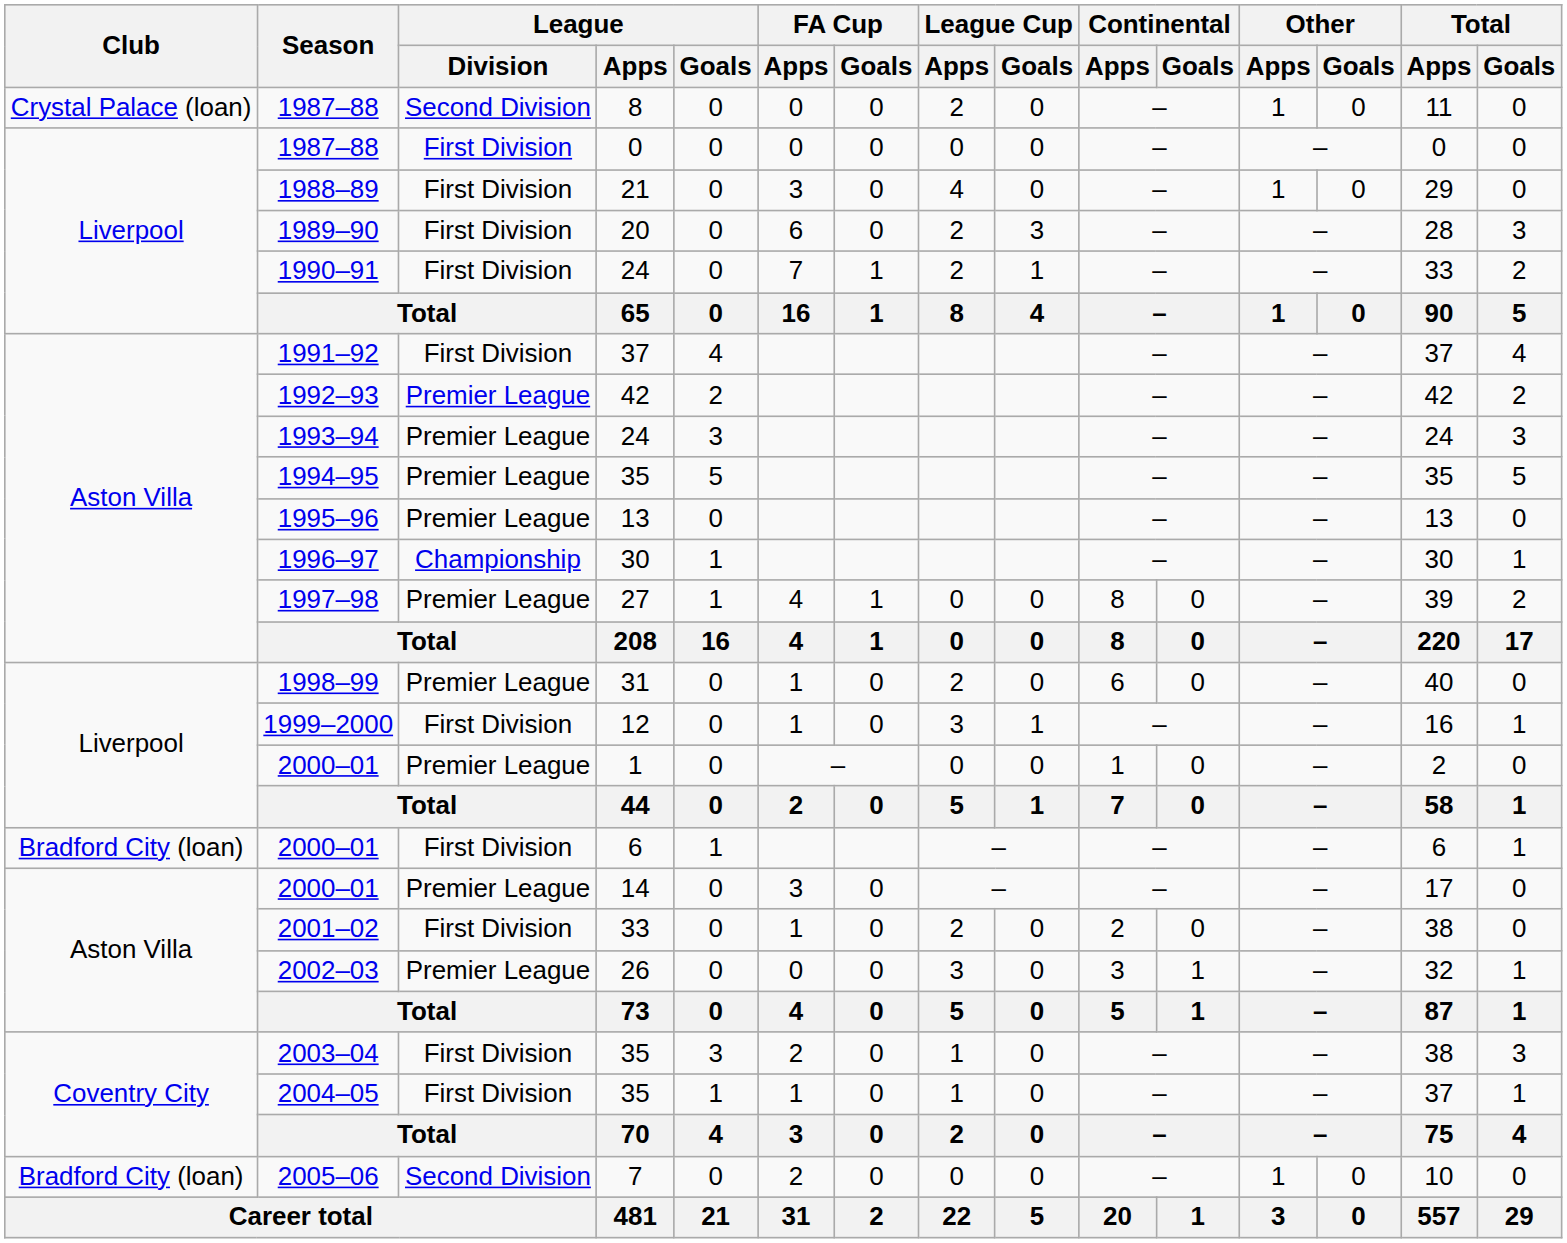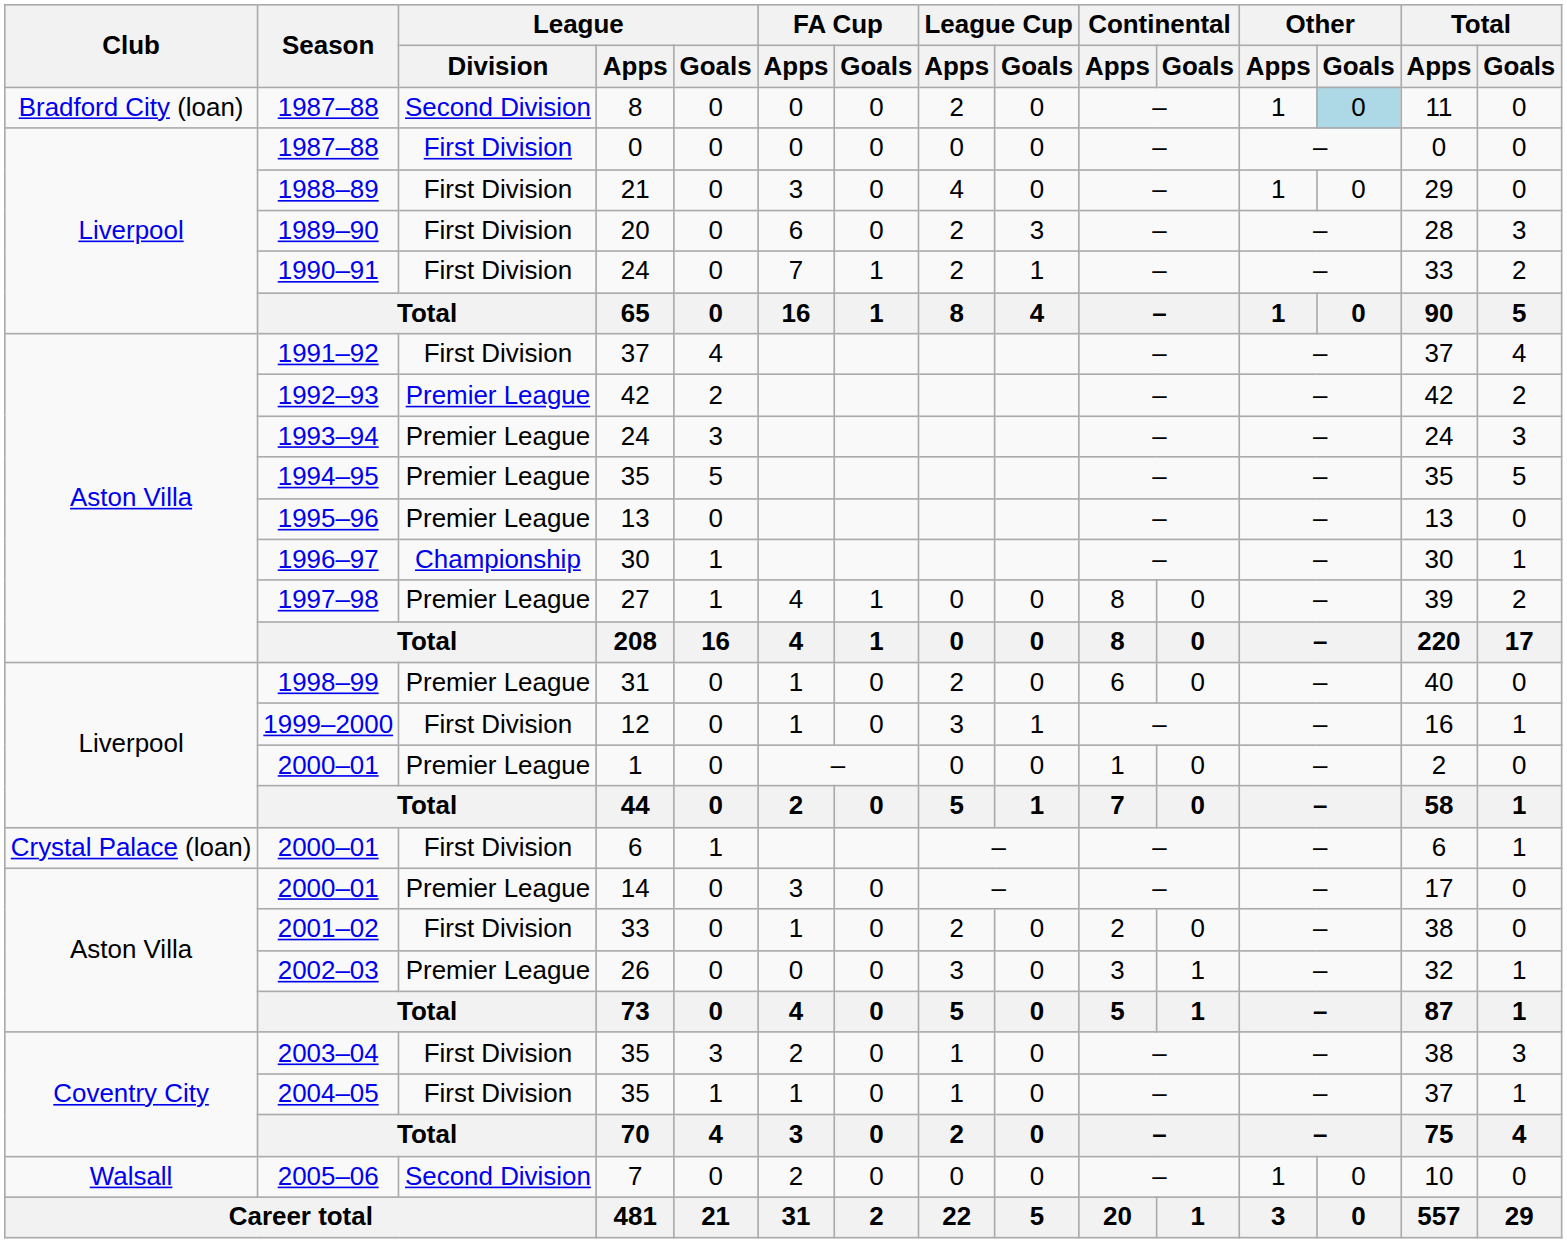 <table class="wikitable" style="text-align:center">
 <tr>
 <th rowspan="2">Club</th>
 <th rowspan="2">Season</th>
 <th colspan="3">League</th>
 <th colspan="2">FA Cup</th>
 <th colspan="2">League Cup</th>
 <th colspan="2">Continental</th>
 <th colspan="2">Other</th>
 <th colspan="2">Total</th>
 </tr>
 <tr>
 <th>Division</th>
 <th>Apps</th>
 <th>Goals</th>
 <th>Apps</th>
 <th>Goals</th>
 <th>Apps</th>
 <th>Goals</th>
 <th>Apps</th>
 <th>Goals</th>
 <th>Apps</th>
 <th>Goals</th>
 <th>Apps</th>
 <th>Goals</th>
 </tr>
 <tr>
-<td><a href='#'>Crystal Palace</a> (loan)</td>
+<td><a href='#'>Bradford City</a> (loan)</td>
 <td><a href='#'>1987–88</a></td>
 <td><a href='#'>Second Division</a></td>
 <td>8</td>
 <td>0</td>
 <td>0</td>
 <td>0</td>
 <td>2</td>
 <td>0</td>
 <td colspan="2">–</td>
 <td>1</td>
-<td>0</td>
+<td style="background: lightblue;">0</td>
 <td>11</td>
 <td>0</td>
 </tr>
 <tr>
 <td rowspan="5"><a href='#'>Liverpool</a></td>
 <td><a href='#'>1987–88</a></td>
 <td><a href='#'>First Division</a></td>
 <td>0</td>
 <td>0</td>
 <td>0</td>
 <td>0</td>
 <td>0</td>
 <td>0</td>
 <td colspan="2">–</td>
 <td colspan="2">–</td>
 <td>0</td>
 <td>0</td>
 </tr>
 <tr>
 <td><a href='#'>1988–89</a></td>
 <td>First Division</td>
 <td>21</td>
 <td>0</td>
 <td>3</td>
 <td>0</td>
 <td>4</td>
 <td>0</td>
 <td colspan="2">–</td>
 <td>1</td>
 <td>0</td>
 <td>29</td>
 <td>0</td>
 </tr>
 <tr>
 <td><a href='#'>1989–90</a></td>
 <td>First Division</td>
 <td>20</td>
 <td>0</td>
 <td>6</td>
 <td>0</td>
 <td>2</td>
 <td>3</td>
 <td colspan="2">–</td>
 <td colspan="2">–</td>
 <td>28</td>
 <td>3</td>
 </tr>
 <tr>
 <td><a href='#'>1990–91</a></td>
 <td>First Division</td>
 <td>24</td>
 <td>0</td>
 <td>7</td>
 <td>1</td>
 <td>2</td>
 <td>1</td>
 <td colspan="2">–</td>
 <td colspan="2">–</td>
 <td>33</td>
 <td>2</td>
 </tr>
 <tr>
 <th colspan="2">Total</th>
 <th>65</th>
 <th>0</th>
 <th>16</th>
 <th>1</th>
 <th>8</th>
 <th>4</th>
 <th colspan="2">–</th>
 <th>1</th>
 <th>0</th>
 <th>90</th>
 <th>5</th>
 </tr>
 <tr>
 <td rowspan="8"><a href='#'>Aston Villa</a></td>
 <td><a href='#'>1991–92</a></td>
 <td>First Division</td>
 <td>37</td>
 <td>4</td>
 <td></td>
 <td></td>
 <td></td>
 <td></td>
 <td colspan="2">–</td>
 <td colspan="2">–</td>
 <td>37</td>
 <td>4</td>
 </tr>
 <tr>
 <td><a href='#'>1992–93</a></td>
 <td><a href='#'>Premier League</a></td>
 <td>42</td>
 <td>2</td>
 <td></td>
 <td></td>
 <td></td>
 <td></td>
 <td colspan="2">–</td>
 <td colspan="2">–</td>
 <td>42</td>
 <td>2</td>
 </tr>
 <tr>
 <td><a href='#'>1993–94</a></td>
 <td>Premier League</td>
 <td>24</td>
 <td>3</td>
 <td></td>
 <td></td>
 <td></td>
 <td></td>
 <td colspan="2">–</td>
 <td colspan="2">–</td>
 <td>24</td>
 <td>3</td>
 </tr>
 <tr>
 <td><a href='#'>1994–95</a></td>
 <td>Premier League</td>
 <td>35</td>
 <td>5</td>
 <td></td>
 <td></td>
 <td></td>
 <td></td>
 <td colspan="2">–</td>
 <td colspan="2">–</td>
 <td>35</td>
 <td>5</td>
 </tr>
 <tr>
 <td><a href='#'>1995–96</a></td>
 <td>Premier League</td>
 <td>13</td>
 <td>0</td>
 <td></td>
 <td></td>
 <td></td>
 <td></td>
 <td colspan="2">–</td>
 <td colspan="2">–</td>
 <td>13</td>
 <td>0</td>
 </tr>
 <tr>
 <td><a href='#'>1996–97</a></td>
 <td><a href='#'>Championship</a></td>
 <td>30</td>
 <td>1</td>
 <td></td>
 <td></td>
 <td></td>
 <td></td>
 <td colspan="2">–</td>
 <td colspan="2">–</td>
 <td>30</td>
 <td>1</td>
 </tr>
 <tr>
 <td><a href='#'>1997–98</a></td>
 <td>Premier League</td>
 <td>27</td>
 <td>1</td>
 <td>4</td>
 <td>1</td>
 <td>0</td>
 <td>0</td>
 <td>8</td>
 <td>0</td>
 <td colspan="2">–</td>
 <td>39</td>
 <td>2</td>
 </tr>
 <tr>
 <th colspan="2">Total</th>
 <th>208</th>
 <th>16</th>
 <th>4</th>
 <th>1</th>
 <th>0</th>
 <th>0</th>
 <th>8</th>
 <th>0</th>
 <th colspan="2">–</th>
 <th>220</th>
 <th>17</th>
 </tr>
 <tr>
 <td rowspan="4">Liverpool</td>
 <td><a href='#'>1998–99</a></td>
 <td>Premier League</td>
 <td>31</td>
 <td>0</td>
 <td>1</td>
 <td>0</td>
 <td>2</td>
 <td>0</td>
 <td>6</td>
 <td>0</td>
 <td colspan="2">–</td>
 <td>40</td>
 <td>0</td>
 </tr>
 <tr>
 <td><a href='#'>1999–2000</a></td>
 <td>First Division</td>
 <td>12</td>
 <td>0</td>
 <td>1</td>
 <td>0</td>
 <td>3</td>
 <td>1</td>
 <td colspan="2">–</td>
 <td colspan="2">–</td>
 <td>16</td>
 <td>1</td>
 </tr>
 <tr>
 <td><a href='#'>2000–01</a></td>
 <td>Premier League</td>
 <td>1</td>
 <td>0</td>
 <td colspan="2">–</td>
 <td>0</td>
 <td>0</td>
 <td>1</td>
 <td>0</td>
 <td colspan="2">–</td>
 <td>2</td>
 <td>0</td>
 </tr>
 <tr>
 <th colspan="2">Total</th>
 <th>44</th>
 <th>0</th>
 <th>2</th>
 <th>0</th>
 <th>5</th>
 <th>1</th>
 <th>7</th>
 <th>0</th>
 <th colspan="2">–</th>
 <th>58</th>
 <th>1</th>
 </tr>
 <tr>
-<td><a href='#'>Bradford City</a> (loan)</td>
+<td><a href='#'>Crystal Palace</a> (loan)</td>
 <td><a href='#'>2000–01</a></td>
 <td>First Division</td>
 <td>6</td>
 <td>1</td>
 <td></td>
 <td></td>
 <td colspan="2">–</td>
 <td colspan="2">–</td>
 <td colspan="2">–</td>
 <td>6</td>
 <td>1</td>
 </tr>
 <tr>
 <td rowspan="4">Aston Villa</td>
 <td><a href='#'>2000–01</a></td>
 <td>Premier League</td>
 <td>14</td>
 <td>0</td>
 <td>3</td>
 <td>0</td>
 <td colspan="2">–</td>
 <td colspan="2">–</td>
 <td colspan="2">–</td>
 <td>17</td>
 <td>0</td>
 </tr>
 <tr>
 <td><a href='#'>2001–02</a></td>
 <td>First Division</td>
 <td>33</td>
 <td>0</td>
 <td>1</td>
 <td>0</td>
 <td>2</td>
 <td>0</td>
 <td>2</td>
 <td>0</td>
 <td colspan="2">–</td>
 <td>38</td>
 <td>0</td>
 </tr>
 <tr>
 <td><a href='#'>2002–03</a></td>
 <td>Premier League</td>
 <td>26</td>
 <td>0</td>
 <td>0</td>
 <td>0</td>
 <td>3</td>
 <td>0</td>
 <td>3</td>
 <td>1</td>
 <td colspan="2">–</td>
 <td>32</td>
 <td>1</td>
 </tr>
 <tr>
 <th colspan="2">Total</th>
 <th>73</th>
 <th>0</th>
 <th>4</th>
 <th>0</th>
 <th>5</th>
 <th>0</th>
 <th>5</th>
 <th>1</th>
 <th colspan="2">–</th>
 <th>87</th>
 <th>1</th>
 </tr>
 <tr>
 <td rowspan="3"><a href='#'>Coventry City</a></td>
 <td><a href='#'>2003–04</a></td>
 <td>First Division</td>
 <td>35</td>
 <td>3</td>
 <td>2</td>
 <td>0</td>
 <td>1</td>
 <td>0</td>
 <td colspan="2">–</td>
 <td colspan="2">–</td>
 <td>38</td>
 <td>3</td>
 </tr>
 <tr>
 <td><a href='#'>2004–05</a></td>
 <td>First Division</td>
 <td>35</td>
 <td>1</td>
 <td>1</td>
 <td>0</td>
 <td>1</td>
 <td>0</td>
 <td colspan="2">–</td>
 <td colspan="2">–</td>
 <td>37</td>
 <td>1</td>
 </tr>
 <tr>
 <th colspan="2">Total</th>
 <th>70</th>
 <th>4</th>
 <th>3</th>
 <th>0</th>
 <th>2</th>
 <th>0</th>
 <th colspan="2">–</th>
 <th colspan="2">–</th>
 <th>75</th>
 <th>4</th>
 </tr>
 <tr>
-<td><a href='#'>Bradford City</a> (loan)</td>
+<td><a href='#'>Walsall</a></td>
 <td><a href='#'>2005–06</a></td>
 <td><a href='#'>Second Division</a></td>
 <td>7</td>
 <td>0</td>
 <td>2</td>
 <td>0</td>
 <td>0</td>
 <td>0</td>
 <td colspan="2">–</td>
 <td>1</td>
 <td>0</td>
 <td>10</td>
 <td>0</td>
 </tr>
 <tr>
 <th colspan="3">Career total</th>
 <th>481</th>
 <th>21</th>
 <th>31</th>
 <th>2</th>
 <th>22</th>
 <th>5</th>
 <th>20</th>
 <th>1</th>
 <th>3</th>
 <th>0</th>
 <th>557</th>
 <th>29</th>
 </tr>
 </table>
